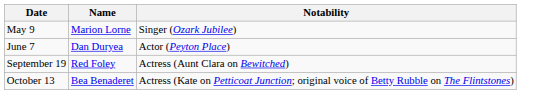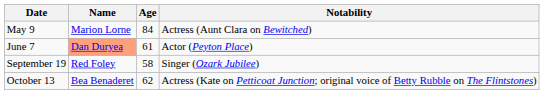 <table class="wikitable">
 <tr>
 <th>Date</th>
 <th>Name</th>
+<th>Age</th>
 <th>Notability</th>
 </tr>
 <tr>
 <td>May 9</td>
 <td><a href='#'>Marion Lorne</a></td>
-<td>Singer (<em><a href='#'>Ozark Jubilee</a></em>)</td>
+<td align="center">84</td>
+<td>Actress (Aunt Clara on <em><a href='#'>Bewitched</a></em>)</td>
 </tr>
 <tr>
 <td>June 7</td>
-<td><a href='#'>Dan Duryea</a></td>
+<td style="background: lightsalmon;"><a href='#'>Dan Duryea</a></td>
+<td align="center">61</td>
 <td>Actor (<em><a href='#'>Peyton Place</a></em>)</td>
 </tr>
 <tr>
 <td>September 19</td>
 <td><a href='#'>Red Foley</a></td>
-<td>Actress (Aunt Clara on <em><a href='#'>Bewitched</a></em>)</td>
+<td align="center">58</td>
+<td>Singer (<em><a href='#'>Ozark Jubilee</a></em>)</td>
 </tr>
 <tr>
 <td>October 13</td>
 <td><a href='#'>Bea Benaderet</a></td>
+<td align="center">62</td>
 <td>Actress (Kate on <em><a href='#'>Petticoat Junction</a></em>; original voice of <a href='#'>Betty Rubble</a> on <em><a href='#'>The Flintstones</a></em>)</td>
 </tr>
 </table>
